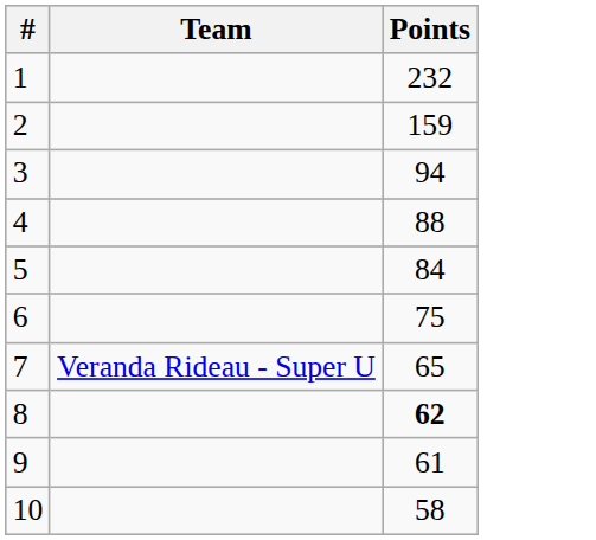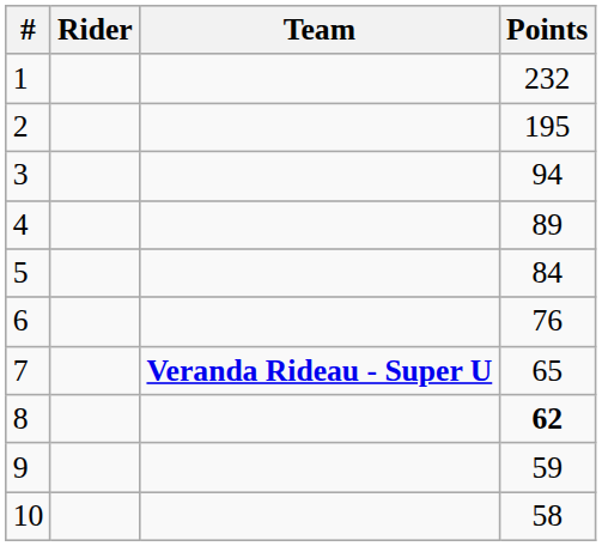 <table class="wikitable sortable">
 <tr>
 <th>#</th>
+<th>Rider</th>
 <th>Team</th>
 <th>Points</th>
 </tr>
 <tr>
 <td>1</td>
 <td></td>
+<td></td>
 <td style="text-align:center">232</td>
 </tr>
 <tr>
 <td>2</td>
 <td></td>
-<td style="text-align:center">159</td>
+<td></td>
+<td style="text-align:center">195</td>
 </tr>
 <tr>
 <td>3</td>
+<td></td>
 <td></td>
 <td style="text-align:center">94</td>
 </tr>
 <tr>
 <td>4</td>
 <td></td>
-<td style="text-align:center">88</td>
+<td></td>
+<td style="text-align:center">89</td>
 </tr>
 <tr>
 <td>5</td>
+<td></td>
 <td></td>
 <td style="text-align:center">84</td>
 </tr>
 <tr>
 <td>6</td>
 <td></td>
-<td style="text-align:center">75</td>
+<td></td>
+<td style="text-align:center">76</td>
 </tr>
 <tr>
 <td>7</td>
-<td><a href='#'>Veranda Rideau - Super U</a></td>
+<td></td>
+<td><strong><a href='#'>Veranda Rideau - Super U</a></strong></td>
 <td style="text-align:center">65</td>
 </tr>
 <tr>
 <td>8</td>
+<td></td>
 <td></td>
 <td style="text-align:center"><strong>62</strong></td>
 </tr>
 <tr>
 <td>9</td>
 <td></td>
-<td style="text-align:center">61</td>
+<td></td>
+<td style="text-align:center">59</td>
 </tr>
 <tr>
 <td>10</td>
 <td></td>
+<td></td>
 <td style="text-align:center">58</td>
 </tr>
 </table>
